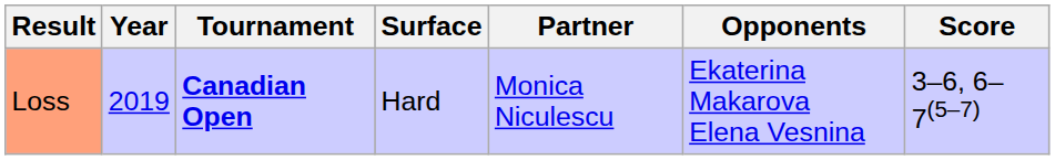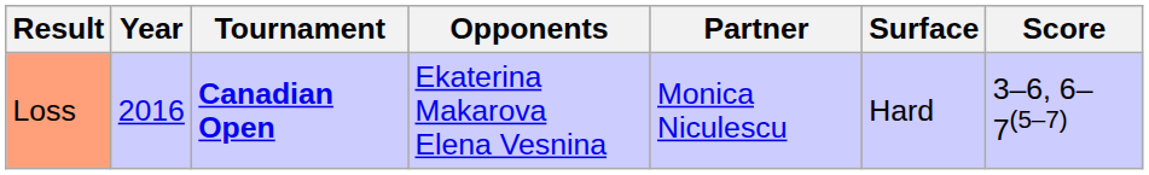 <table class="sortable wikitable">
 <tr>
 <th>Result</th>
 <th>Year</th>
 <th>Tournament</th>
+<th>Opponents</th>
+<th>Partner</th>
 <th>Surface</th>
-<th>Partner</th>
-<th>Opponents</th>
 <th class="unsortable">Score</th>
 </tr>
 <tr style="background:#ccf;">
 <td style="background:#ffa07a;">Loss</td>
-<td><a href='#'>2019</a></td>
+<td><a href='#'>2016</a></td>
 <td><strong><a href='#'>Canadian Open</a></strong></td>
+<td> <a href='#'>Ekaterina Makarova</a><br>  <a href='#'>Elena Vesnina</a></td>
+<td> <a href='#'>Monica Niculescu</a></td>
 <td>Hard</td>
-<td> <a href='#'>Monica Niculescu</a></td>
-<td> <a href='#'>Ekaterina Makarova</a><br>  <a href='#'>Elena Vesnina</a></td>
 <td>3–6, 6–7<sup>(5–7)</sup></td>
 </tr>
 </table>
